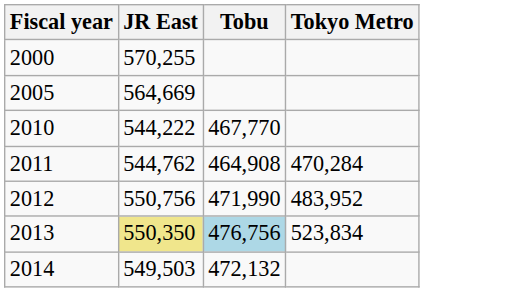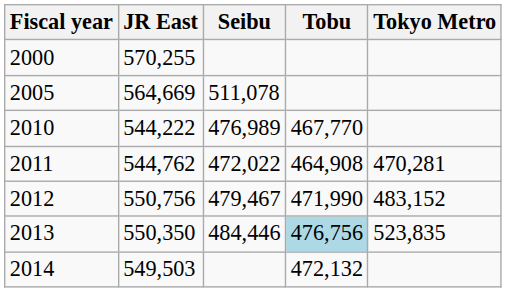 <table class="wikitable">
 <tr>
 <th>Fiscal year</th>
 <th> JR East</th>
+<th> Seibu</th>
 <th> Tobu</th>
 <th> Tokyo Metro</th>
 </tr>
 <tr>
 <td>2000</td>
 <td>570,255</td>
 <td></td>
 <td></td>
+<td></td>
 </tr>
 <tr>
 <td>2005</td>
 <td>564,669</td>
+<td>511,078</td>
 <td></td>
 <td></td>
 </tr>
 <tr>
 <td>2010</td>
 <td>544,222</td>
+<td>476,989</td>
 <td>467,770</td>
 <td></td>
 </tr>
 <tr>
 <td>2011</td>
 <td>544,762</td>
+<td>472,022</td>
 <td>464,908</td>
-<td>470,284</td>
+<td>470,281</td>
 </tr>
 <tr>
 <td>2012</td>
 <td>550,756</td>
+<td>479,467</td>
 <td>471,990</td>
-<td>483,952</td>
+<td>483,152</td>
 </tr>
 <tr>
 <td>2013</td>
-<td style="background: khaki;">550,350</td>
+<td>550,350</td>
+<td>484,446</td>
 <td style="background: lightblue;">476,756</td>
-<td>523,834</td>
+<td>523,835</td>
 </tr>
 <tr>
 <td>2014</td>
 <td>549,503</td>
+<td></td>
 <td>472,132</td>
 <td></td>
 </tr>
 </table>
